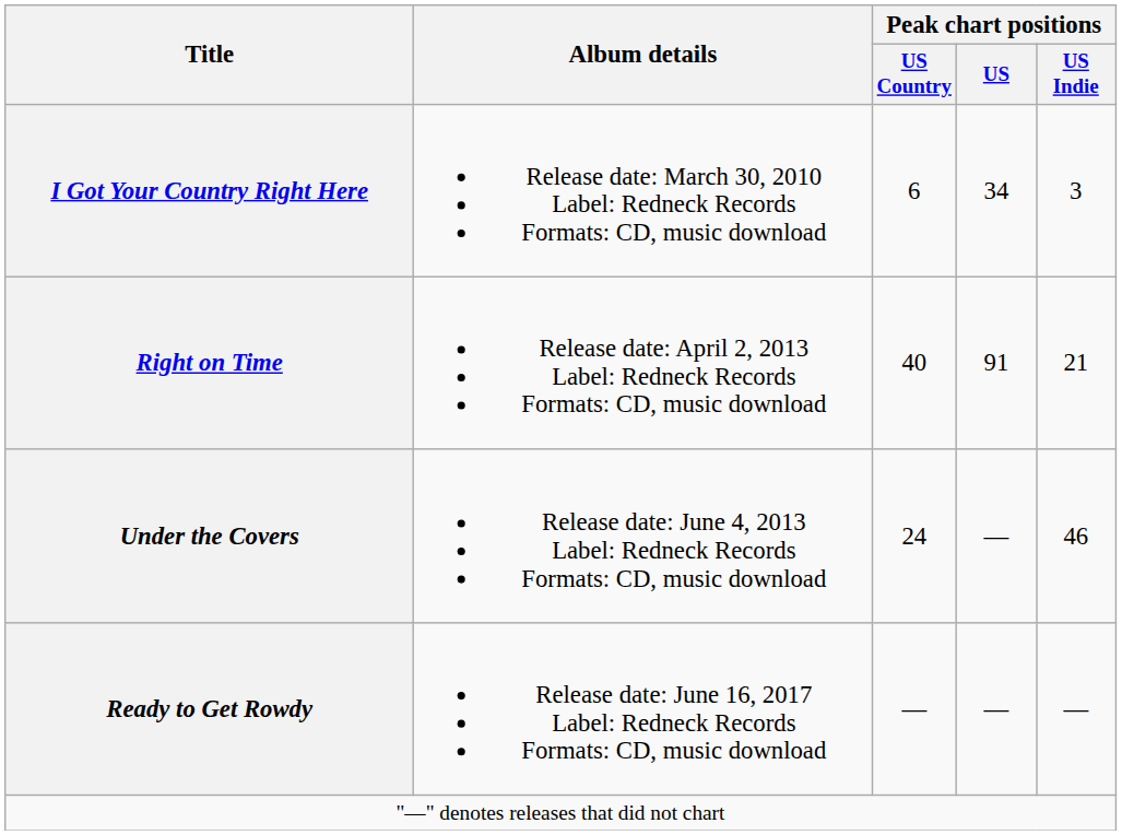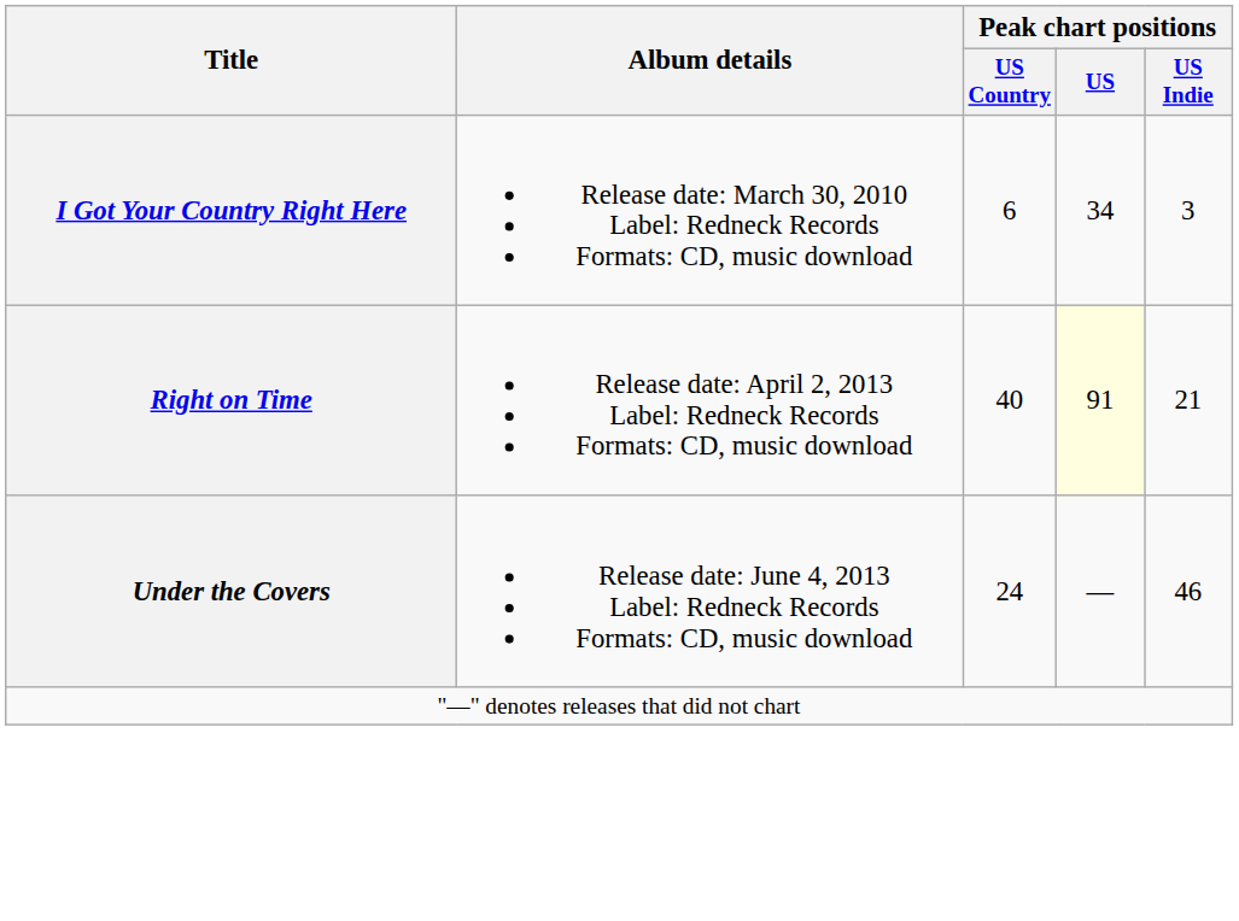 <table class="wikitable plainrowheaders" style="text-align:center;">
 <tr>
 <th rowspan="2" style="width:16em;">Title</th>
 <th rowspan="2" style="width:18em;">Album details</th>
 <th colspan="3">Peak chart positions</th>
 </tr>
 <tr style="font-size:smaller;">
 <th width="45"><a href='#'>US Country</a><br></th>
 <th width="45"><a href='#'>US</a><br></th>
 <th width="45"><a href='#'>US<br>Indie</a><br></th>
 </tr>
 <tr>
 <th scope="row"><em><a href='#'>I Got Your Country Right Here</a></em></th>
 <td><br><ul><li>Release date: March 30, 2010</li><li>Label: Redneck Records</li><li>Formats: CD, music download</li></ul></td>
 <td>6</td>
 <td>34</td>
 <td>3</td>
 </tr>
 <tr>
 <th scope="row"><em><a href='#'>Right on Time</a></em></th>
 <td><br><ul><li>Release date: April 2, 2013</li><li>Label: Redneck Records</li><li>Formats: CD, music download</li></ul></td>
 <td>40</td>
-<td>91</td>
+<td style="background: lightyellow;">91</td>
 <td>21</td>
 </tr>
 <tr>
 <th scope="row"><em>Under the Covers</em></th>
 <td><br><ul><li>Release date: June 4, 2013</li><li>Label: Redneck Records</li><li>Formats: CD, music download</li></ul></td>
 <td>24</td>
 <td>—</td>
 <td>46</td>
 </tr>
 <tr>
-<th scope="row"><em>Ready to Get Rowdy</em></th>
-<td><br><ul><li>Release date: June 16, 2017</li><li>Label: Redneck Records</li><li>Formats: CD, music download</li></ul></td>
-<td>—</td>
-<td>—</td>
-<td>—</td>
-</tr>
-<tr>
 <td colspan="5" style="font-size:85%">"—" denotes releases that did not chart</td>
 </tr>
 </table>
